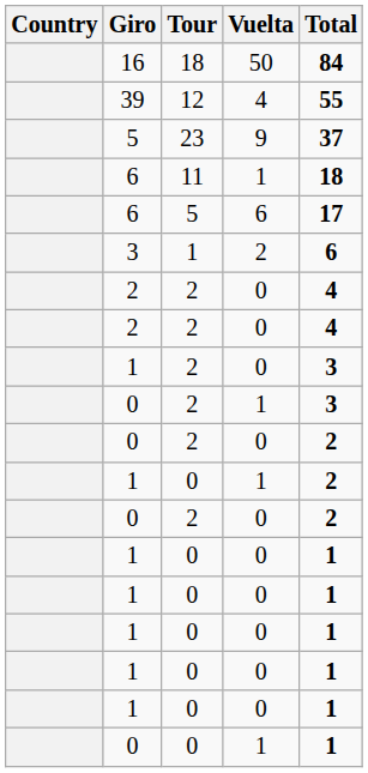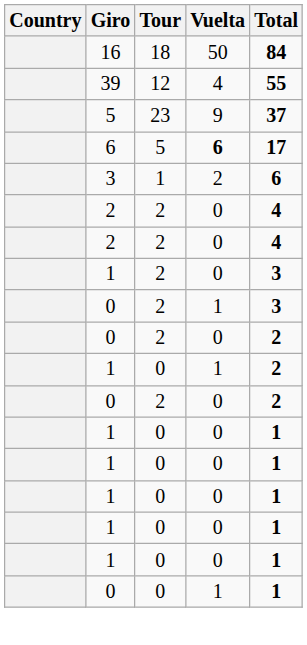 <table class="sortable plainrowheaders wikitable" style="text-align:center">
 <tr>
 <th scope=col>Country</th>
 <th scope=col>Giro</th>
 <th scope=col>Tour</th>
 <th scope=col>Vuelta</th>
 <th scope=col>Total</th>
 </tr>
 <tr>
 <th scope=row align=left></th>
 <td>16</td>
 <td>18</td>
 <td>50</td>
 <td><strong>84</strong></td>
 </tr>
 <tr>
 <th scope=row align=left></th>
 <td>39</td>
 <td>12</td>
 <td>4</td>
 <td><strong>55</strong></td>
 </tr>
 <tr>
 <th scope=row align=left></th>
 <td>5</td>
 <td>23</td>
 <td>9</td>
 <td><strong>37</strong></td>
 </tr>
 <tr>
 <th scope=row align=left></th>
 <td>6</td>
-<td>11</td>
-<td>1</td>
-<td><strong>18</strong></td>
-</tr>
-<tr>
-<th scope=row align=left></th>
-<td>6</td>
 <td>5</td>
-<td>6</td>
+<td><strong>6</strong></td>
 <td><strong>17</strong></td>
 </tr>
 <tr>
 <th scope=row align=left></th>
 <td>3</td>
 <td>1</td>
 <td>2</td>
 <td><strong>6</strong></td>
 </tr>
 <tr>
 <th scope=row align=left></th>
 <td>2</td>
 <td>2</td>
 <td>0</td>
 <td><strong>4</strong></td>
 </tr>
 <tr>
 <th scope=row></th>
 <td>2</td>
 <td>2</td>
 <td>0</td>
 <td><strong>4</strong></td>
 </tr>
 <tr>
 <th scope=row align=left></th>
 <td>1</td>
 <td>2</td>
 <td>0</td>
 <td><strong>3</strong></td>
 </tr>
 <tr>
 <th scope=row align=left></th>
 <td>0</td>
 <td>2</td>
 <td>1</td>
 <td><strong>3</strong></td>
 </tr>
 <tr>
 <th scope=row align=left></th>
 <td>0</td>
 <td>2</td>
 <td>0</td>
 <td><strong>2</strong></td>
 </tr>
 <tr>
 <th scope=row align=left></th>
 <td>1</td>
 <td>0</td>
 <td>1</td>
 <td><strong>2</strong></td>
 </tr>
 <tr>
 <th scope=row align=left></th>
 <td>0</td>
 <td>2</td>
 <td>0</td>
 <td><strong>2</strong></td>
 </tr>
 <tr>
 <th scope=row align=left></th>
 <td>1</td>
 <td>0</td>
 <td>0</td>
 <td><strong>1</strong></td>
 </tr>
 <tr>
 <th scope=row align=left></th>
 <td>1</td>
 <td>0</td>
 <td>0</td>
 <td><strong>1</strong></td>
 </tr>
 <tr>
 <th scope=row align=left></th>
 <td>1</td>
 <td>0</td>
 <td>0</td>
 <td><strong>1</strong></td>
 </tr>
 <tr>
 <th scope=row align=left></th>
 <td>1</td>
 <td>0</td>
 <td>0</td>
 <td><strong>1</strong></td>
 </tr>
 <tr>
 <th scope=row></th>
 <td>1</td>
 <td>0</td>
 <td>0</td>
 <td><strong>1</strong></td>
 </tr>
 <tr>
 <th scope=row align=left></th>
 <td>0</td>
 <td>0</td>
 <td>1</td>
 <td><strong>1</strong></td>
 </tr>
 </table>
